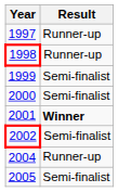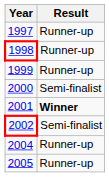 <table class="wikitable">
 <tr>
 <th>Year</th>
 <th>Result</th>
 </tr>
 <tr>
 <td><a href='#'>1997</a></td>
 <td> Runner-up</td>
 </tr>
 <tr>
 <td style="border: 3px solid red"><a href='#'>1998</a></td>
 <td> Runner-up</td>
 </tr>
 <tr>
 <td><a href='#'>1999</a></td>
-<td> Semi-finalist</td>
+<td> Runner-up</td>
 </tr>
 <tr>
 <td><a href='#'>2000</a></td>
 <td> Semi-finalist</td>
 </tr>
 <tr>
 <td><a href='#'>2001</a></td>
 <td> <strong>Winner</strong></td>
 </tr>
 <tr>
 <td style="border: 3px solid red"><a href='#'>2002</a></td>
 <td> Semi-finalist</td>
 </tr>
 <tr>
 <td><a href='#'>2004</a></td>
 <td> Runner-up</td>
 </tr>
 <tr>
 <td><a href='#'>2005</a></td>
-<td> Semi-finalist</td>
+<td> Runner-up</td>
 </tr>
 </table>
